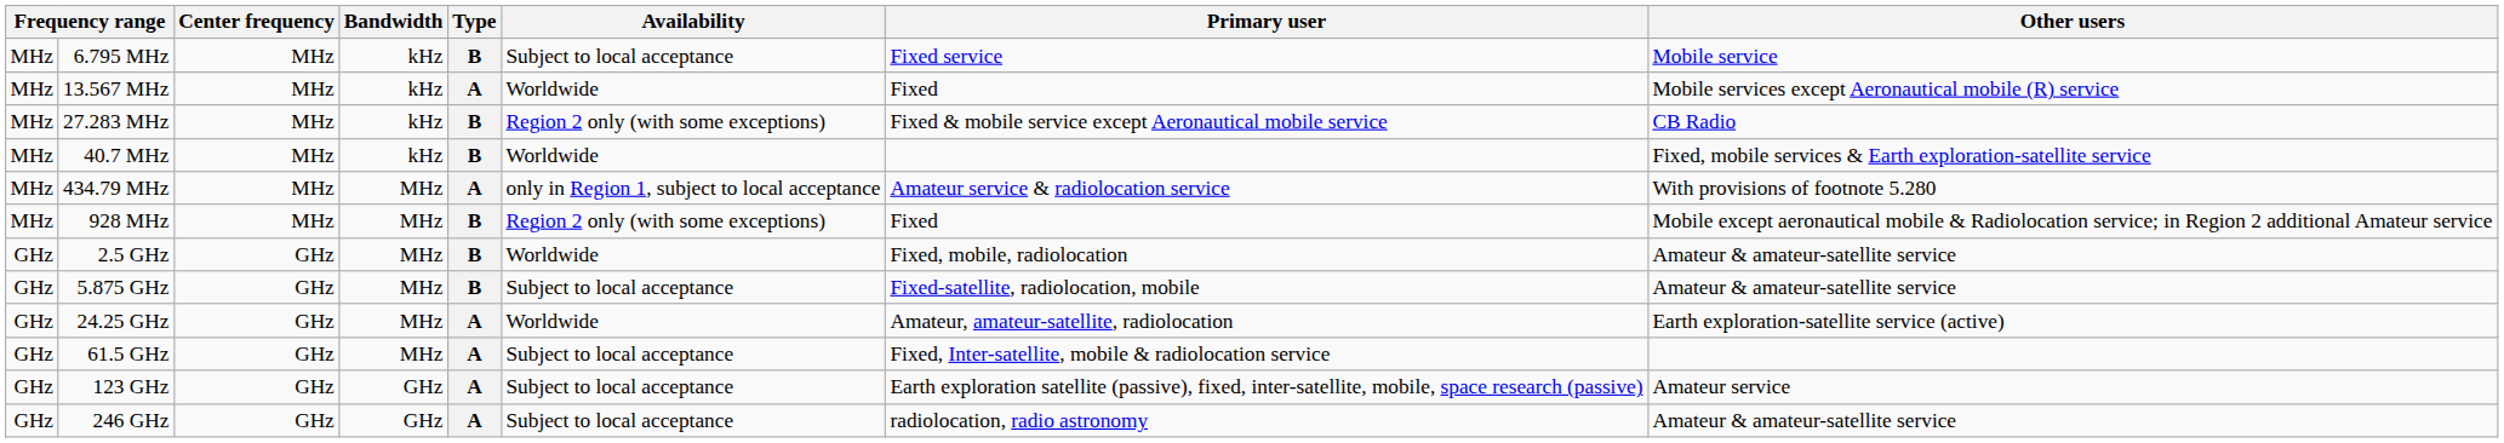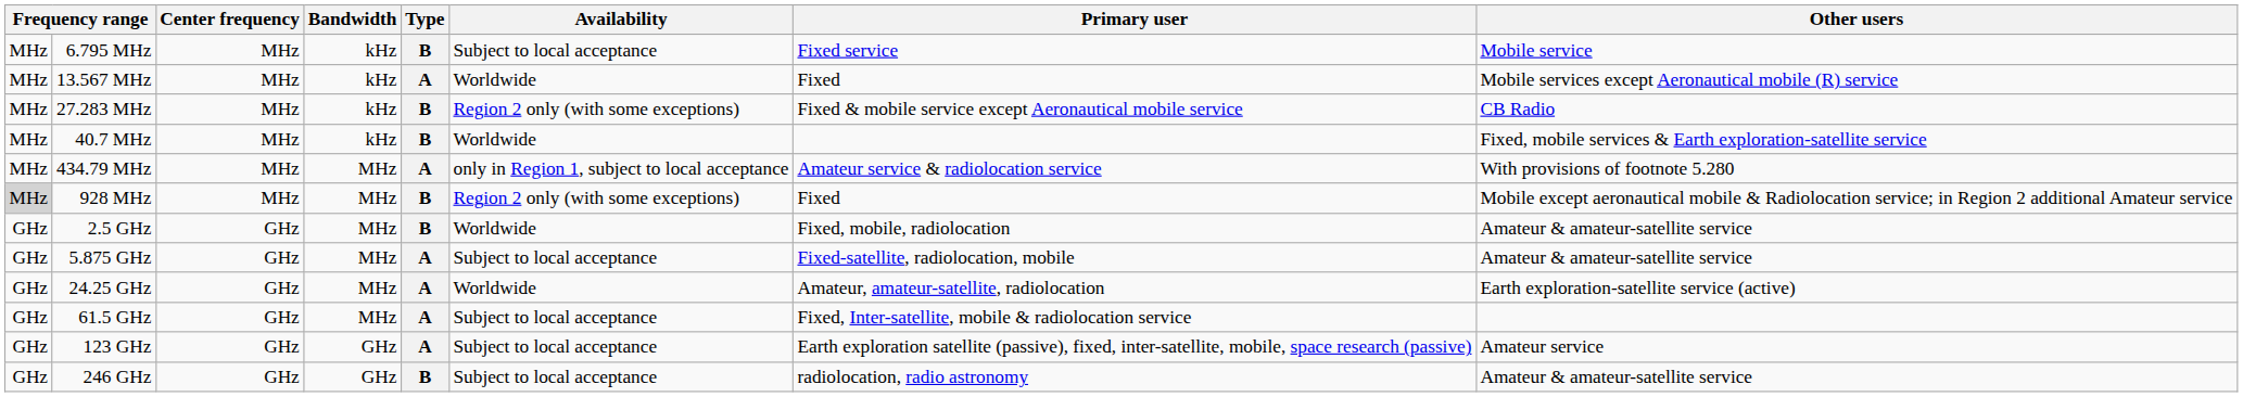 <table class="wikitable sortable">
 <tr>
 <th ! colspan=2 data-sort-type="number">Frequency range</th>
 <th data-sort-type="number">Center frequency</th>
 <th data-sort-type="number">Bandwidth</th>
 <th>Type</th>
 <th class="unsortable">Availability</th>
 <th class="unsortable">Primary user</th>
 <th class="unsortable">Other users</th>
 </tr>
 <tr>
 <td style="white-space: nowrap; text-align: right"> MHz</td>
 <td style="white-space: nowrap; text-align: right">6.795 MHz</td>
 <td style="white-space: nowrap; text-align: right"> MHz</td>
 <td style="white-space: nowrap; text-align: right"> kHz</td>
 <th>B</th>
 <td>Subject to local acceptance</td>
 <td><a href='#'>Fixed service</a></td>
 <td><a href='#'>Mobile service</a></td>
 </tr>
 <tr>
 <td style="white-space: nowrap; text-align: right"> MHz</td>
 <td style="white-space: nowrap; text-align: right">13.567 MHz</td>
 <td style="white-space: nowrap; text-align: right"> MHz</td>
 <td style="white-space: nowrap; text-align: right"> kHz</td>
 <th>A</th>
 <td>Worldwide</td>
 <td>Fixed</td>
 <td>Mobile services except <a href='#'>Aeronautical mobile (R) service</a></td>
 </tr>
 <tr>
 <td style="white-space: nowrap; text-align: right"> MHz</td>
 <td style="white-space: nowrap; text-align: right">27.283 MHz</td>
 <td style="white-space: nowrap; text-align: right"> MHz</td>
 <td style="white-space: nowrap; text-align: right"> kHz</td>
 <th>B</th>
 <td><a href='#'>Region 2</a> only (with some exceptions)</td>
 <td>Fixed & mobile service except <a href='#'>Aeronautical mobile service</a></td>
 <td><a href='#'>CB Radio</a></td>
 </tr>
 <tr>
 <td style="white-space: nowrap; text-align: right"> MHz</td>
 <td style="white-space: nowrap; text-align: right">40.7 MHz</td>
 <td style="white-space: nowrap; text-align: right"> MHz</td>
 <td style="white-space: nowrap; text-align: right"> kHz</td>
 <th>B</th>
 <td>Worldwide</td>
 <td></td>
 <td>Fixed, mobile services & <a href='#'>Earth exploration-satellite service</a></td>
 </tr>
 <tr>
 <td style="white-space: nowrap; text-align: right"> MHz</td>
 <td style="white-space: nowrap; text-align: right">434.79 MHz</td>
 <td style="white-space: nowrap; text-align: right"> MHz</td>
 <td style="white-space: nowrap; text-align: right"> MHz</td>
 <th>A</th>
 <td>only in <a href='#'>Region 1</a>, subject to local acceptance</td>
 <td><a href='#'>Amateur service</a> & <a href='#'>radiolocation service</a></td>
 <td>With provisions of footnote 5.280</td>
 </tr>
 <tr>
-<td style="white-space: nowrap; text-align: right"> MHz</td>
+<td style="background: lightgrey; white-space: nowrap; text-align: right"> MHz</td>
 <td style="white-space: nowrap; text-align: right">928 MHz</td>
 <td style="white-space: nowrap; text-align: right"> MHz</td>
 <td style="white-space: nowrap; text-align: right"> MHz</td>
 <th>B</th>
 <td><a href='#'>Region 2</a> only (with some exceptions)</td>
 <td>Fixed</td>
 <td>Mobile except aeronautical mobile & Radiolocation service; in Region 2 additional Amateur service</td>
 </tr>
 <tr>
 <td style="white-space: nowrap; text-align: right"> GHz</td>
 <td style="white-space: nowrap; text-align: right">2.5 GHz</td>
 <td style="white-space: nowrap; text-align: right"> GHz</td>
 <td style="white-space: nowrap; text-align: right"> MHz</td>
 <th>B</th>
 <td>Worldwide</td>
 <td>Fixed, mobile, radiolocation</td>
 <td>Amateur & amateur-satellite service</td>
 </tr>
 <tr>
 <td style="white-space: nowrap; text-align: right"> GHz</td>
 <td style="white-space: nowrap; text-align: right">5.875 GHz</td>
 <td style="white-space: nowrap; text-align: right"> GHz</td>
 <td style="white-space: nowrap; text-align: right"> MHz</td>
-<th>B</th>
+<th>A</th>
 <td>Subject to local acceptance</td>
 <td><a href='#'>Fixed-satellite</a>, radiolocation, mobile</td>
 <td>Amateur & amateur-satellite service</td>
 </tr>
 <tr>
 <td style="white-space: nowrap; text-align: right"> GHz</td>
 <td style="white-space: nowrap; text-align: right">24.25 GHz</td>
 <td style="white-space: nowrap; text-align: right"> GHz</td>
 <td style="white-space: nowrap; text-align: right"> MHz</td>
 <th>A</th>
 <td>Worldwide</td>
 <td>Amateur, <a href='#'>amateur-satellite</a>, radiolocation</td>
 <td>Earth exploration-satellite service (active)</td>
 </tr>
 <tr>
 <td style="white-space: nowrap; text-align: right"> GHz</td>
 <td style="white-space: nowrap; text-align: right">61.5 GHz</td>
 <td style="white-space: nowrap; text-align: right"> GHz</td>
 <td style="white-space: nowrap; text-align: right"> MHz</td>
 <th>A</th>
 <td>Subject to local acceptance</td>
 <td>Fixed, <a href='#'>Inter-satellite</a>, mobile & radiolocation service</td>
 </tr>
 <tr>
 <td style="white-space: nowrap; text-align: right"> GHz</td>
 <td style="white-space: nowrap; text-align: right">123 GHz</td>
 <td style="white-space: nowrap; text-align: right"> GHz</td>
 <td style="white-space: nowrap; text-align: right"> GHz</td>
 <th>A</th>
 <td>Subject to local acceptance</td>
 <td>Earth exploration satellite (passive), fixed, inter-satellite, mobile, <a href='#'>space research (passive)</a></td>
 <td>Amateur service</td>
 </tr>
 <tr>
 <td style="white-space: nowrap; text-align: right"> GHz</td>
 <td style="white-space: nowrap; text-align: right">246 GHz</td>
 <td style="white-space: nowrap; text-align: right"> GHz</td>
 <td style="white-space: nowrap; text-align: right"> GHz</td>
-<th>A</th>
+<th>B</th>
 <td>Subject to local acceptance</td>
 <td>radiolocation, <a href='#'>radio astronomy</a></td>
 <td>Amateur & amateur-satellite service</td>
 </tr>
 </table>
